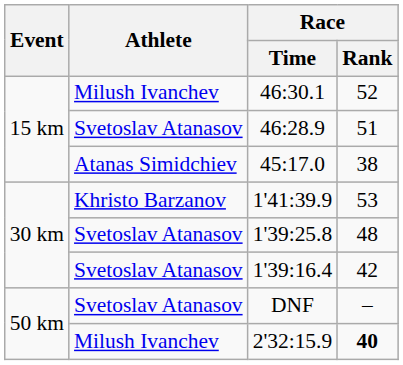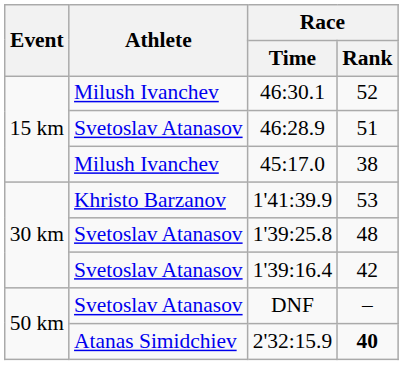 <table class="wikitable" border="1" style="font-size:90%">
 <tr>
 <th rowspan=2>Event</th>
 <th rowspan=2>Athlete</th>
 <th colspan=2>Race</th>
 </tr>
 <tr>
 <th>Time</th>
 <th>Rank</th>
 </tr>
 <tr>
 <td rowspan=3>15 km</td>
 <td><a href='#'>Milush Ivanchev</a></td>
 <td align=center>46:30.1</td>
 <td align=center>52</td>
 </tr>
 <tr>
 <td><a href='#'>Svetoslav Atanasov</a></td>
 <td align=center>46:28.9</td>
 <td align=center>51</td>
 </tr>
 <tr>
-<td><a href='#'>Atanas Simidchiev</a></td>
+<td><a href='#'>Milush Ivanchev</a></td>
 <td align=center>45:17.0</td>
 <td align=center>38</td>
 </tr>
 <tr>
 <td rowspan=3>30 km</td>
 <td><a href='#'>Khristo Barzanov</a></td>
 <td align=center>1'41:39.9</td>
 <td align=center>53</td>
 </tr>
 <tr>
 <td><a href='#'>Svetoslav Atanasov</a></td>
 <td align=center>1'39:25.8</td>
 <td align=center>48</td>
 </tr>
 <tr>
 <td><a href='#'>Svetoslav Atanasov</a></td>
 <td align=center>1'39:16.4</td>
 <td align=center>42</td>
 </tr>
 <tr>
 <td rowspan=2>50 km</td>
 <td><a href='#'>Svetoslav Atanasov</a></td>
 <td align=center>DNF</td>
 <td align=center>–</td>
 </tr>
 <tr>
-<td><a href='#'>Milush Ivanchev</a></td>
+<td><a href='#'>Atanas Simidchiev</a></td>
 <td align=center>2'32:15.9</td>
 <td align=center><strong>40</strong></td>
 </tr>
 </table>
